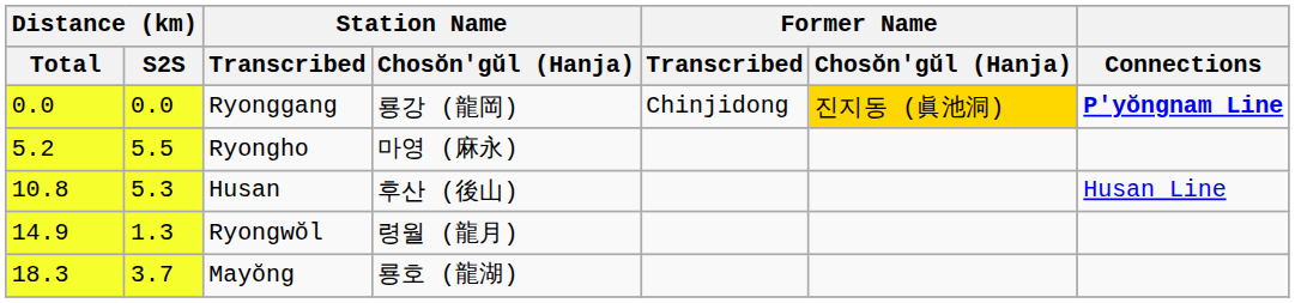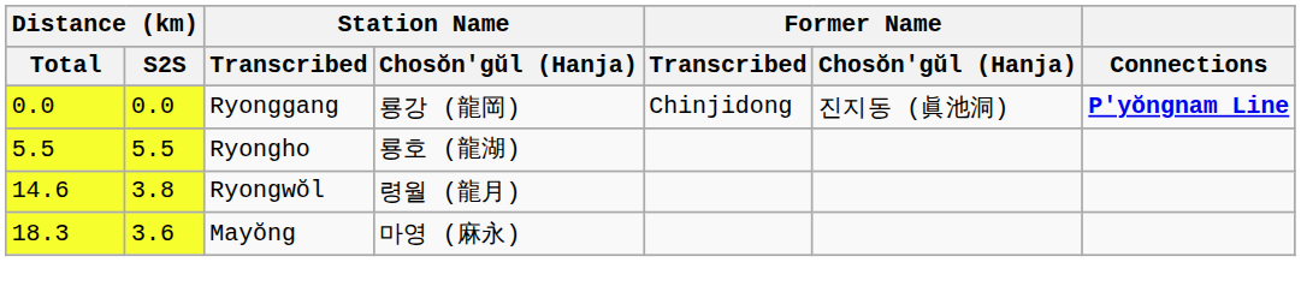 <table class="wikitable" style="font-size:90%;">
 <tr>
 <th colspan="2">Distance (km)</th>
 <th colspan="2">Station Name</th>
 <th colspan="2">Former Name</th>
 <th></th>
 </tr>
 <tr>
 <th>Total</th>
 <th>S2S</th>
 <th>Transcribed</th>
 <th>Chosŏn'gŭl (Hanja)</th>
 <th>Transcribed</th>
 <th>Chosŏn'gŭl (Hanja)</th>
 <th>Connections</th>
 </tr>
 <tr>
 <td bgcolor=#F7FE2E>0.0</td>
 <td bgcolor=#F7FE2E>0.0</td>
 <td>Ryonggang</td>
 <td>룡강 (龍岡)</td>
 <td>Chinjidong</td>
-<td style="background: gold;">진지동 (眞池洞)</td>
+<td>진지동 (眞池洞)</td>
 <td><strong><a href='#'>P'yŏngnam Line</a></strong></td>
 </tr>
 <tr>
-<td bgcolor=#F7FE2E>5.2</td>
+<td bgcolor=#F7FE2E>5.5</td>
 <td bgcolor=#F7FE2E>5.5</td>
 <td>Ryongho</td>
-<td>마영 (麻永)</td>
+<td>룡호 (龍湖)</td>
 <td></td>
 <td></td>
 <td></td>
 </tr>
 <tr>
-<td bgcolor=#F7FE2E>10.8</td>
-<td bgcolor=#F7FE2E>5.3</td>
-<td>Husan</td>
-<td>후산 (後山)</td>
-<td></td>
-<td></td>
-<td><a href='#'>Husan Line</a></td>
-</tr>
-<tr>
-<td bgcolor=#F7FE2E>14.9</td>
-<td bgcolor=#F7FE2E>1.3</td>
+<td bgcolor=#F7FE2E>14.6</td>
+<td bgcolor=#F7FE2E>3.8</td>
 <td>Ryongwŏl</td>
 <td>령월 (龍月)</td>
 <td></td>
 <td></td>
 <td></td>
 </tr>
 <tr>
 <td bgcolor=#F7FE2E>18.3</td>
-<td bgcolor=#F7FE2E>3.7</td>
+<td bgcolor=#F7FE2E>3.6</td>
 <td>Mayŏng</td>
-<td>룡호 (龍湖)</td>
+<td>마영 (麻永)</td>
 <td></td>
 <td></td>
 <td></td>
 </tr>
 </table>
